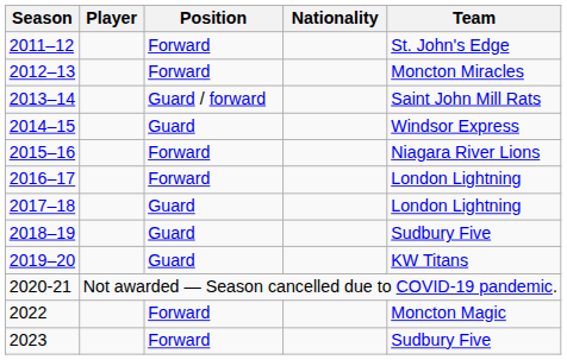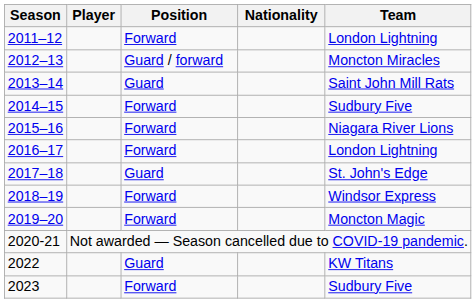 <table class="wikitable plainrowheaders sortable" summary="Season (sortable), Player (sortable), Position (sortable), Nationality (sortable) and Team (sortable)">
 <tr>
 <th scope="col">Season</th>
 <th scope="col">Player</th>
 <th scope="col">Position</th>
 <th scope="col">Nationality</th>
 <th scope="col">Team</th>
 </tr>
 <tr>
 <td><a href='#'>2011–12</a></td>
 <td></td>
 <td><a href='#'>Forward</a></td>
 <td></td>
-<td><a href='#'>St. John's Edge</a></td>
+<td><a href='#'>London Lightning</a></td>
 </tr>
 <tr>
 <td><a href='#'>2012–13</a></td>
 <td></td>
-<td><a href='#'>Forward</a></td>
+<td><a href='#'>Guard</a> / <a href='#'>forward</a></td>
 <td></td>
 <td><a href='#'>Moncton Miracles</a></td>
 </tr>
 <tr>
 <td><a href='#'>2013–14</a></td>
 <td></td>
-<td><a href='#'>Guard</a> / <a href='#'>forward</a></td>
+<td><a href='#'>Guard</a></td>
 <td></td>
 <td><a href='#'>Saint John Mill Rats</a></td>
 </tr>
 <tr>
 <td><a href='#'>2014–15</a></td>
 <td></td>
-<td><a href='#'>Guard</a></td>
+<td><a href='#'>Forward</a></td>
 <td></td>
-<td><a href='#'>Windsor Express</a></td>
+<td><a href='#'>Sudbury Five</a></td>
 </tr>
 <tr>
 <td><a href='#'>2015–16</a></td>
 <td></td>
 <td><a href='#'>Forward</a></td>
 <td></td>
 <td><a href='#'>Niagara River Lions</a></td>
 </tr>
 <tr>
 <td><a href='#'>2016–17</a></td>
 <td></td>
 <td><a href='#'>Forward</a></td>
 <td></td>
 <td><a href='#'>London Lightning</a></td>
 </tr>
 <tr>
 <td><a href='#'>2017–18</a></td>
 <td></td>
 <td><a href='#'>Guard</a></td>
 <td></td>
-<td><a href='#'>London Lightning</a></td>
+<td><a href='#'>St. John's Edge</a></td>
 </tr>
 <tr>
 <td><a href='#'>2018–19</a></td>
 <td></td>
-<td><a href='#'>Guard</a></td>
+<td><a href='#'>Forward</a></td>
 <td></td>
-<td><a href='#'>Sudbury Five</a></td>
+<td><a href='#'>Windsor Express</a></td>
 </tr>
 <tr>
 <td><a href='#'>2019–20</a></td>
 <td></td>
-<td><a href='#'>Guard</a></td>
+<td><a href='#'>Forward</a></td>
 <td></td>
-<td><a href='#'>KW Titans</a></td>
+<td><a href='#'>Moncton Magic</a></td>
 </tr>
 <tr>
 <td>2020-21</td>
 <td colspan="4">Not awarded — Season cancelled due to <a href='#'>COVID-19 pandemic</a>.</td>
 </tr>
 <tr>
 <td>2022</td>
 <td></td>
-<td><a href='#'>Forward</a></td>
+<td><a href='#'>Guard</a></td>
 <td></td>
-<td><a href='#'>Moncton Magic</a></td>
+<td><a href='#'>KW Titans</a></td>
 </tr>
 <tr>
 <td>2023</td>
 <td></td>
 <td><a href='#'>Forward</a></td>
 <td></td>
 <td><a href='#'>Sudbury Five</a></td>
 </tr>
 </table>
